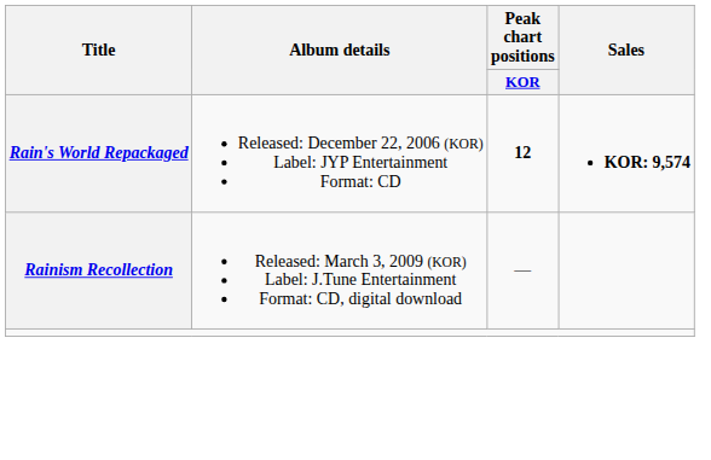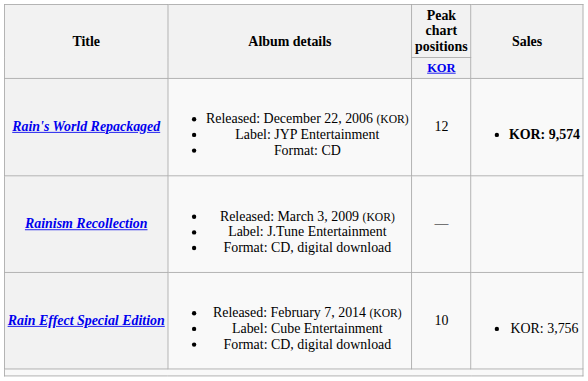 <table class="wikitable plainrowheaders" style="text-align:center;">
 <tr>
 <th rowspan="2">Title</th>
 <th rowspan="2">Album details</th>
 <th>Peak chart positions</th>
 <th rowspan="2">Sales</th>
 </tr>
 <tr>
 <th scope="col" style="width:3em;font-size:90%;"><a href='#'>KOR</a><br></th>
 </tr>
 <tr>
 <th scope="row"><em><a href='#'>Rain's World Repackaged</a></em></th>
 <td><br><ul><li>Released: December 22, 2006 <small>(KOR)</small></li><li>Label: JYP Entertainment</li><li>Format: CD</li></ul></td>
-<td><strong>12</strong></td>
+<td>12</td>
 <td><strong><br><ul><li>KOR: 9,574</li></ul></strong></td>
 </tr>
 <tr>
 <th scope="row"><em><a href='#'>Rainism Recollection</a></em></th>
 <td><br><ul><li>Released: March 3, 2009 <small>(KOR)</small></li><li>Label: J.Tune Entertainment</li><li>Format: CD, digital download</li></ul></td>
 <td>—</td>
 <td></td>
 </tr>
 <tr>
+<th scope="row"><em><a href='#'>Rain Effect Special Edition</a></em></th>
+<td><br><ul><li>Released: February 7, 2014 <small>(KOR)</small></li><li>Label: Cube Entertainment</li><li>Format: CD, digital download</li></ul></td>
+<td>10</td>
+<td><br><ul><li>KOR: 3,756</li></ul></td>
+</tr>
+<tr>
 <td colspan="4"></td>
 </tr>
 </table>
